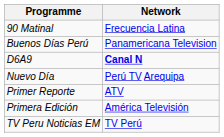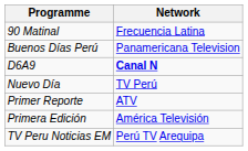 <table class="wikitable">
 <tr>
 <th>Programme</th>
 <th>Network</th>
 </tr>
 <tr>
 <td><em>90 Matinal</em></td>
 <td><a href='#'>Frecuencia Latina</a></td>
 </tr>
 <tr>
 <td><em>Buenos Días Perú</em></td>
 <td><a href='#'>Panamericana Television</a></td>
 </tr>
 <tr>
 <td><em>D6A9</em></td>
 <td><strong><a href='#'>Canal N</a></strong></td>
 </tr>
 <tr>
 <td><em>Nuevo Día</em></td>
-<td><a href='#'>Perú TV</a> <a href='#'>Arequipa</a></td>
+<td><a href='#'>TV Perú</a></td>
 </tr>
 <tr>
 <td><em>Primer Reporte</em></td>
 <td><a href='#'>ATV</a></td>
 </tr>
 <tr>
 <td><em>Primera Edición</em></td>
 <td><a href='#'>América Televisión</a></td>
 </tr>
 <tr>
 <td><em>TV Peru Noticias EM</em></td>
-<td><a href='#'>TV Perú</a></td>
+<td><a href='#'>Perú TV</a> <a href='#'>Arequipa</a></td>
 </tr>
 </table>
